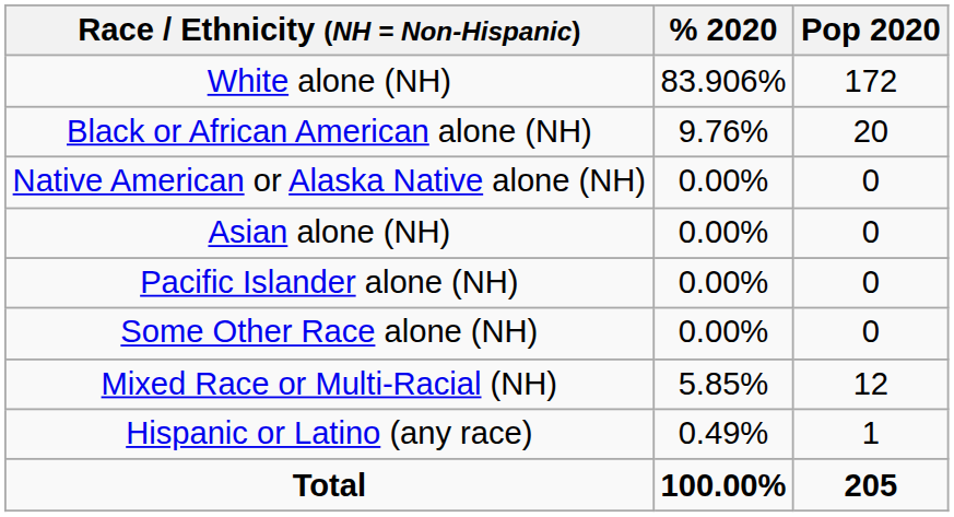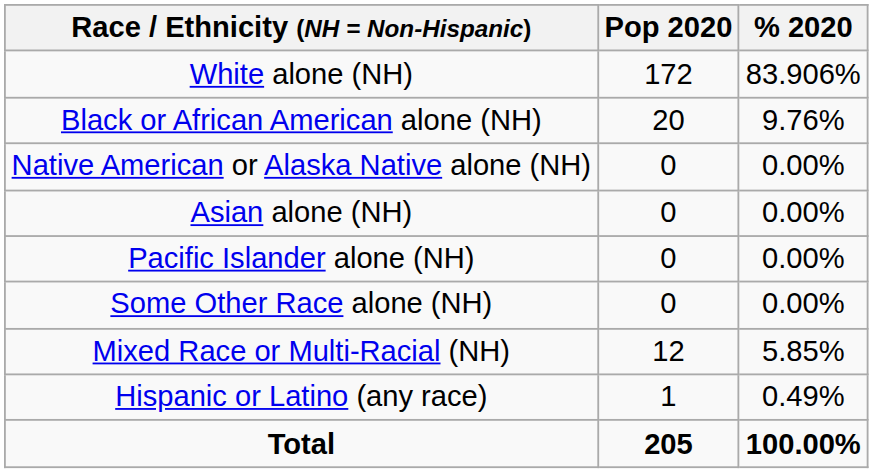 <table class="wikitable" style="text-align:center;">
 <tr>
 <th>Race / Ethnicity <small>(<em>NH = Non-Hispanic</em>)</small></th>
+<th>Pop 2020</th>
 <th>% 2020</th>
-<th>Pop 2020</th>
 </tr>
 <tr>
 <td><a href='#'>White</a> alone (NH)</td>
+<td>172</td>
 <td>83.906%</td>
-<td>172</td>
 </tr>
 <tr>
 <td><a href='#'>Black or African American</a> alone (NH)</td>
+<td>20</td>
 <td>9.76%</td>
-<td>20</td>
 </tr>
 <tr>
 <td><a href='#'>Native American</a> or <a href='#'>Alaska Native</a> alone (NH)</td>
+<td>0</td>
 <td>0.00%</td>
-<td>0</td>
 </tr>
 <tr>
 <td><a href='#'>Asian</a> alone (NH)</td>
+<td>0</td>
 <td>0.00%</td>
-<td>0</td>
 </tr>
 <tr>
 <td><a href='#'>Pacific Islander</a> alone (NH)</td>
+<td>0</td>
 <td>0.00%</td>
-<td>0</td>
 </tr>
 <tr>
 <td><a href='#'>Some Other Race</a> alone (NH)</td>
+<td>0</td>
 <td>0.00%</td>
-<td>0</td>
 </tr>
 <tr>
 <td><a href='#'>Mixed Race or Multi-Racial</a> (NH)</td>
+<td>12</td>
 <td>5.85%</td>
-<td>12</td>
 </tr>
 <tr>
 <td><a href='#'>Hispanic or Latino</a> (any race)</td>
+<td>1</td>
 <td>0.49%</td>
-<td>1</td>
 </tr>
 <tr>
 <td><strong>Total</strong></td>
+<td><strong>205</strong></td>
 <td><strong>100.00%</strong></td>
-<td><strong>205</strong></td>
 </tr>
 </table>
